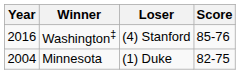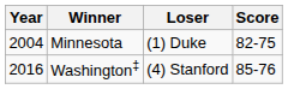 <table class="wikitable">
 <tr>
 <th>Year</th>
 <th>Winner</th>
 <th>Loser</th>
 <th>Score</th>
 </tr>
 <tr>
+<td>2004</td>
+<td>Minnesota</td>
+<td>(1) Duke</td>
+<td>82-75</td>
+</tr>
+<tr>
 <td>2016</td>
 <td>Washington<sup>‡</sup></td>
 <td>(4) Stanford</td>
 <td>85-76</td>
 </tr>
-<tr>
-<td>2004</td>
-<td>Minnesota</td>
-<td>(1) Duke</td>
-<td>82-75</td>
-</tr>
 </table>
